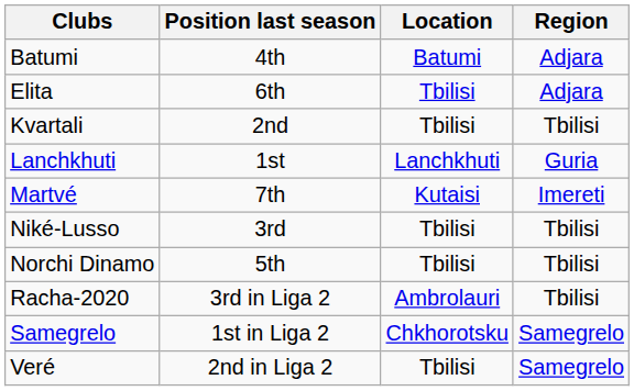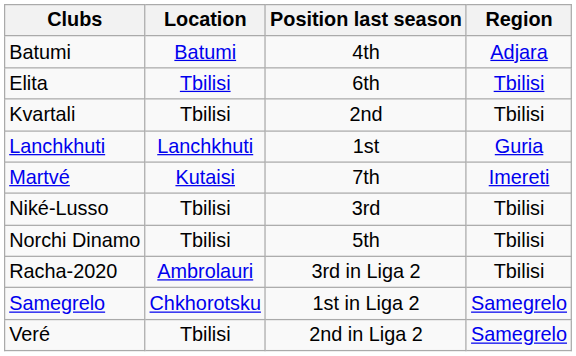 <table class="wikitable sortable" style="text-align:center;">
 <tr>
 <th>Clubs</th>
+<th>Location</th>
 <th>Position last season</th>
-<th>Location</th>
 <th>Region</th>
 </tr>
 <tr>
 <td style="text-align:left;">Batumi</td>
+<td><a href='#'>Batumi</a></td>
 <td>4th</td>
-<td><a href='#'>Batumi</a></td>
 <td><a href='#'>Adjara</a></td>
 </tr>
 <tr>
 <td style="text-align:left;">Elita</td>
+<td><a href='#'>Tbilisi</a></td>
 <td>6th</td>
 <td><a href='#'>Tbilisi</a></td>
-<td><a href='#'>Adjara</a></td>
 </tr>
 <tr>
 <td style="text-align:left;">Kvartali</td>
+<td>Tbilisi</td>
 <td>2nd</td>
-<td>Tbilisi</td>
 <td>Tbilisi</td>
 </tr>
 <tr>
 <td style="text-align:left;"><a href='#'>Lanchkhuti</a></td>
+<td><a href='#'>Lanchkhuti</a></td>
 <td>1st</td>
-<td><a href='#'>Lanchkhuti</a></td>
 <td><a href='#'>Guria</a></td>
 </tr>
 <tr>
 <td style="text-align:left;"><a href='#'>Martvé</a></td>
+<td><a href='#'>Kutaisi</a></td>
 <td>7th</td>
-<td><a href='#'>Kutaisi</a></td>
 <td><a href='#'>Imereti</a></td>
 </tr>
 <tr>
 <td style="text-align:left;">Niké-Lusso</td>
+<td>Tbilisi</td>
 <td>3rd</td>
-<td>Tbilisi</td>
 <td>Tbilisi</td>
 </tr>
 <tr>
 <td style="text-align:left;">Norchi Dinamo</td>
+<td>Tbilisi</td>
 <td>5th</td>
-<td>Tbilisi</td>
 <td>Tbilisi</td>
 </tr>
 <tr>
 <td style="text-align:left;">Racha-2020</td>
+<td><a href='#'>Ambrolauri</a></td>
 <td>3rd in Liga 2</td>
-<td><a href='#'>Ambrolauri</a></td>
 <td>Tbilisi</td>
 </tr>
 <tr>
 <td style="text-align:left;"><a href='#'>Samegrelo</a></td>
+<td><a href='#'>Chkhorotsku</a></td>
 <td>1st in Liga 2</td>
-<td><a href='#'>Chkhorotsku</a></td>
 <td><a href='#'>Samegrelo</a></td>
 </tr>
 <tr>
 <td style="text-align:left;">Veré</td>
+<td>Tbilisi</td>
 <td>2nd in Liga 2</td>
-<td>Tbilisi</td>
 <td><a href='#'>Samegrelo</a></td>
 </tr>
 </table>
